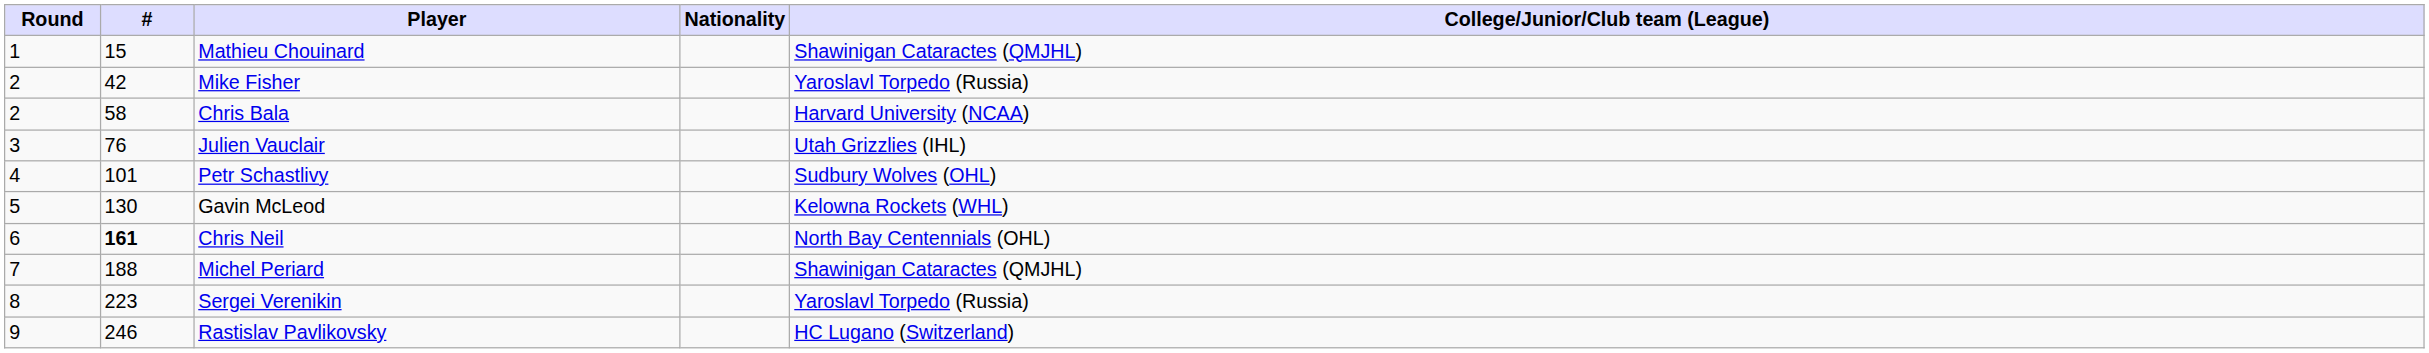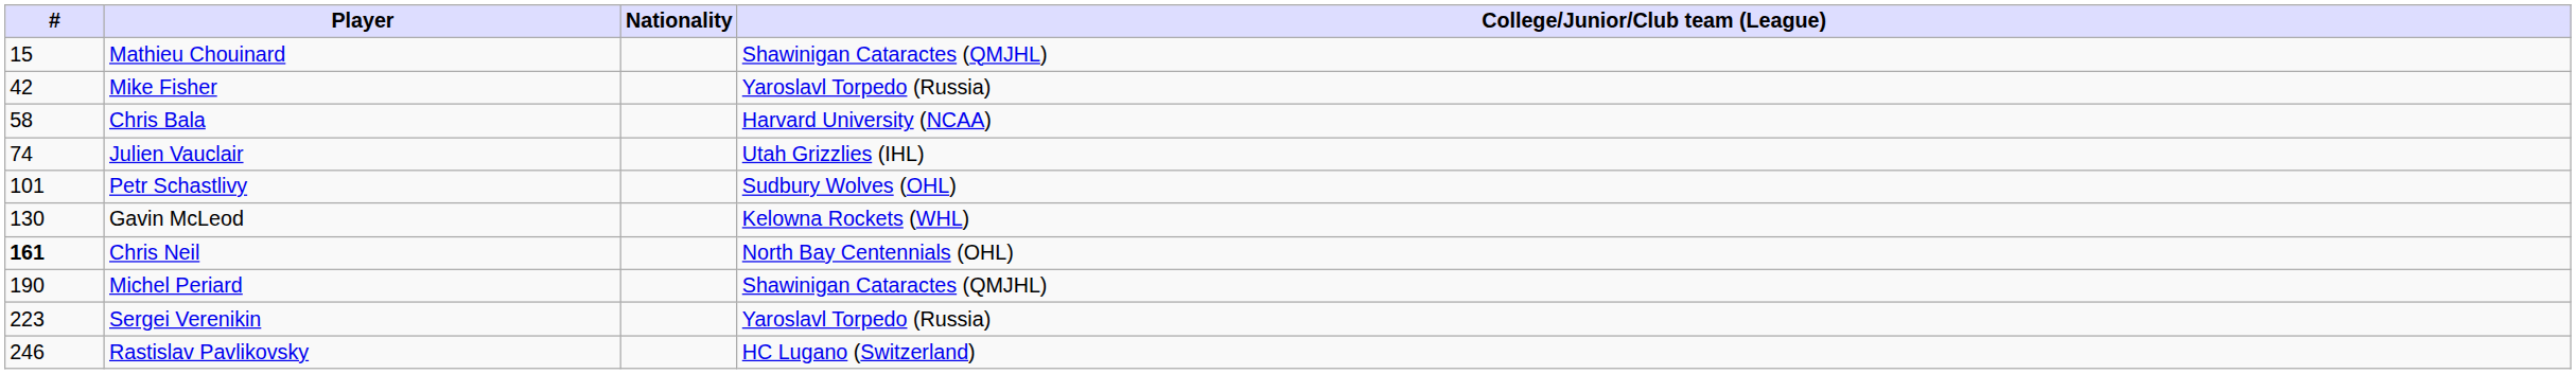 <table class="wikitable">
 <tr style="text-align:center;">
-<th style="background:#ddf; width:4.0%;">Round</th>
 <th style="background:#ddf; width:4.0%;">#</th>
 <th style="background:#ddf; width:21.0%;">Player</th>
 <th style="background:#ddf; width:21.0;">Nationality</th>
 <th style="background:#ddf; width:100.0%;">College/Junior/Club team (League)</th>
 </tr>
 <tr>
-<td>1</td>
 <td>15</td>
 <td><a href='#'>Mathieu Chouinard</a></td>
 <td></td>
 <td><a href='#'>Shawinigan Cataractes</a> (<a href='#'>QMJHL</a>)</td>
 </tr>
 <tr>
-<td>2</td>
 <td>42</td>
 <td><a href='#'>Mike Fisher</a></td>
 <td></td>
 <td><a href='#'>Yaroslavl Torpedo</a> (Russia)</td>
 </tr>
 <tr>
-<td>2</td>
 <td>58</td>
 <td><a href='#'>Chris Bala</a></td>
 <td></td>
 <td><a href='#'>Harvard University</a> (<a href='#'>NCAA</a>)</td>
 </tr>
 <tr>
-<td>3</td>
-<td>76</td>
+<td>74</td>
 <td><a href='#'>Julien Vauclair</a></td>
 <td></td>
 <td><a href='#'>Utah Grizzlies</a> (IHL)</td>
 </tr>
 <tr>
-<td>4</td>
 <td>101</td>
 <td><a href='#'>Petr Schastlivy</a></td>
 <td></td>
 <td><a href='#'>Sudbury Wolves</a> (<a href='#'>OHL</a>)</td>
 </tr>
 <tr>
-<td>5</td>
 <td>130</td>
 <td>Gavin McLeod</td>
 <td></td>
 <td><a href='#'>Kelowna Rockets</a> (<a href='#'>WHL</a>)</td>
 </tr>
 <tr>
-<td>6</td>
 <td><strong>161</strong></td>
 <td><a href='#'>Chris Neil</a></td>
 <td></td>
 <td><a href='#'>North Bay Centennials</a> (OHL)</td>
 </tr>
 <tr>
-<td>7</td>
-<td>188</td>
+<td>190</td>
 <td><a href='#'>Michel Periard</a></td>
 <td></td>
 <td><a href='#'>Shawinigan Cataractes</a> (QMJHL)</td>
 </tr>
 <tr>
-<td>8</td>
 <td>223</td>
 <td><a href='#'>Sergei Verenikin</a></td>
 <td></td>
 <td><a href='#'>Yaroslavl Torpedo</a> (Russia)</td>
 </tr>
 <tr>
-<td>9</td>
 <td>246</td>
 <td><a href='#'>Rastislav Pavlikovsky</a></td>
 <td></td>
 <td><a href='#'>HC Lugano</a> (<a href='#'>Switzerland</a>)</td>
 </tr>
 </table>
